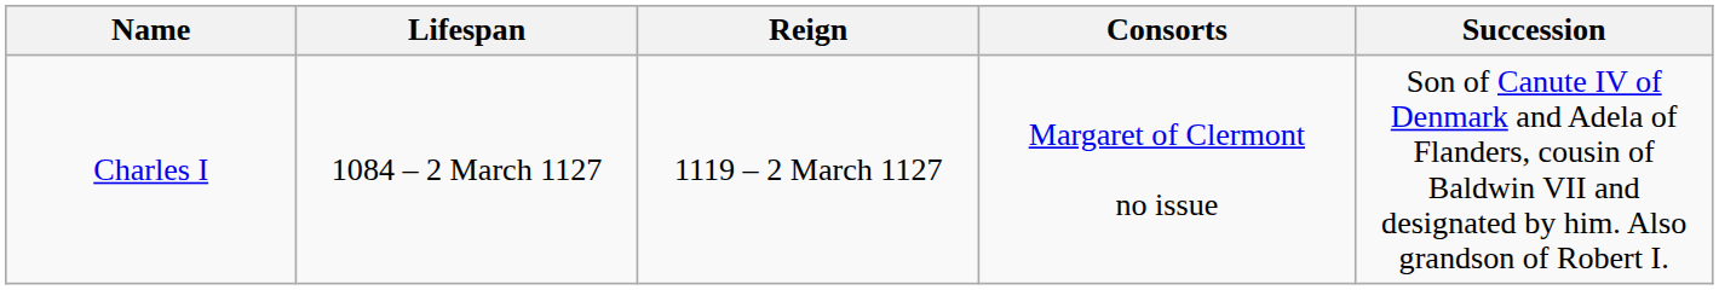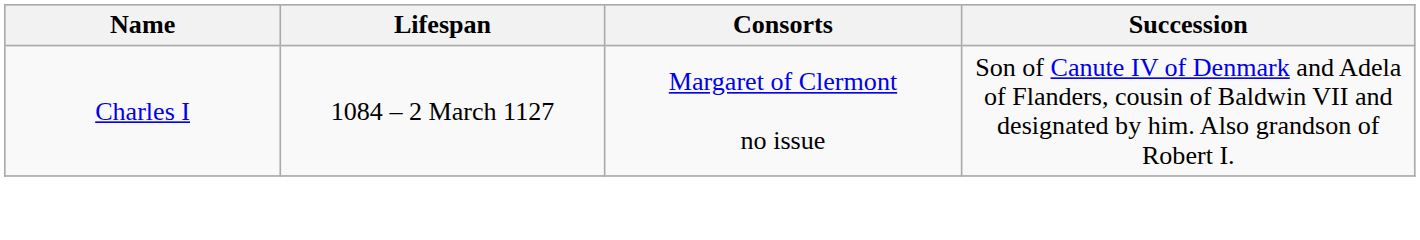 <table width=98% class="wikitable" style="text-align:center;">
 <tr>
 <th width="17%">Name</th>
 <th width="20%">Lifespan</th>
-<th width="20%">Reign</th>
 <th width="22%">Consorts</th>
 <th width="28%">Succession</th>
 </tr>
 <tr>
 <td><a href='#'>Charles I</a></td>
 <td>1084 – 2 March 1127</td>
-<td>1119 – 2 March 1127</td>
 <td><a href='#'>Margaret of Clermont</a><br><br>no issue</td>
 <td>Son of <a href='#'>Canute IV of Denmark</a> and Adela of Flanders, cousin of Baldwin VII and designated by him. Also grandson of Robert I.</td>
 </tr>
 </table>
